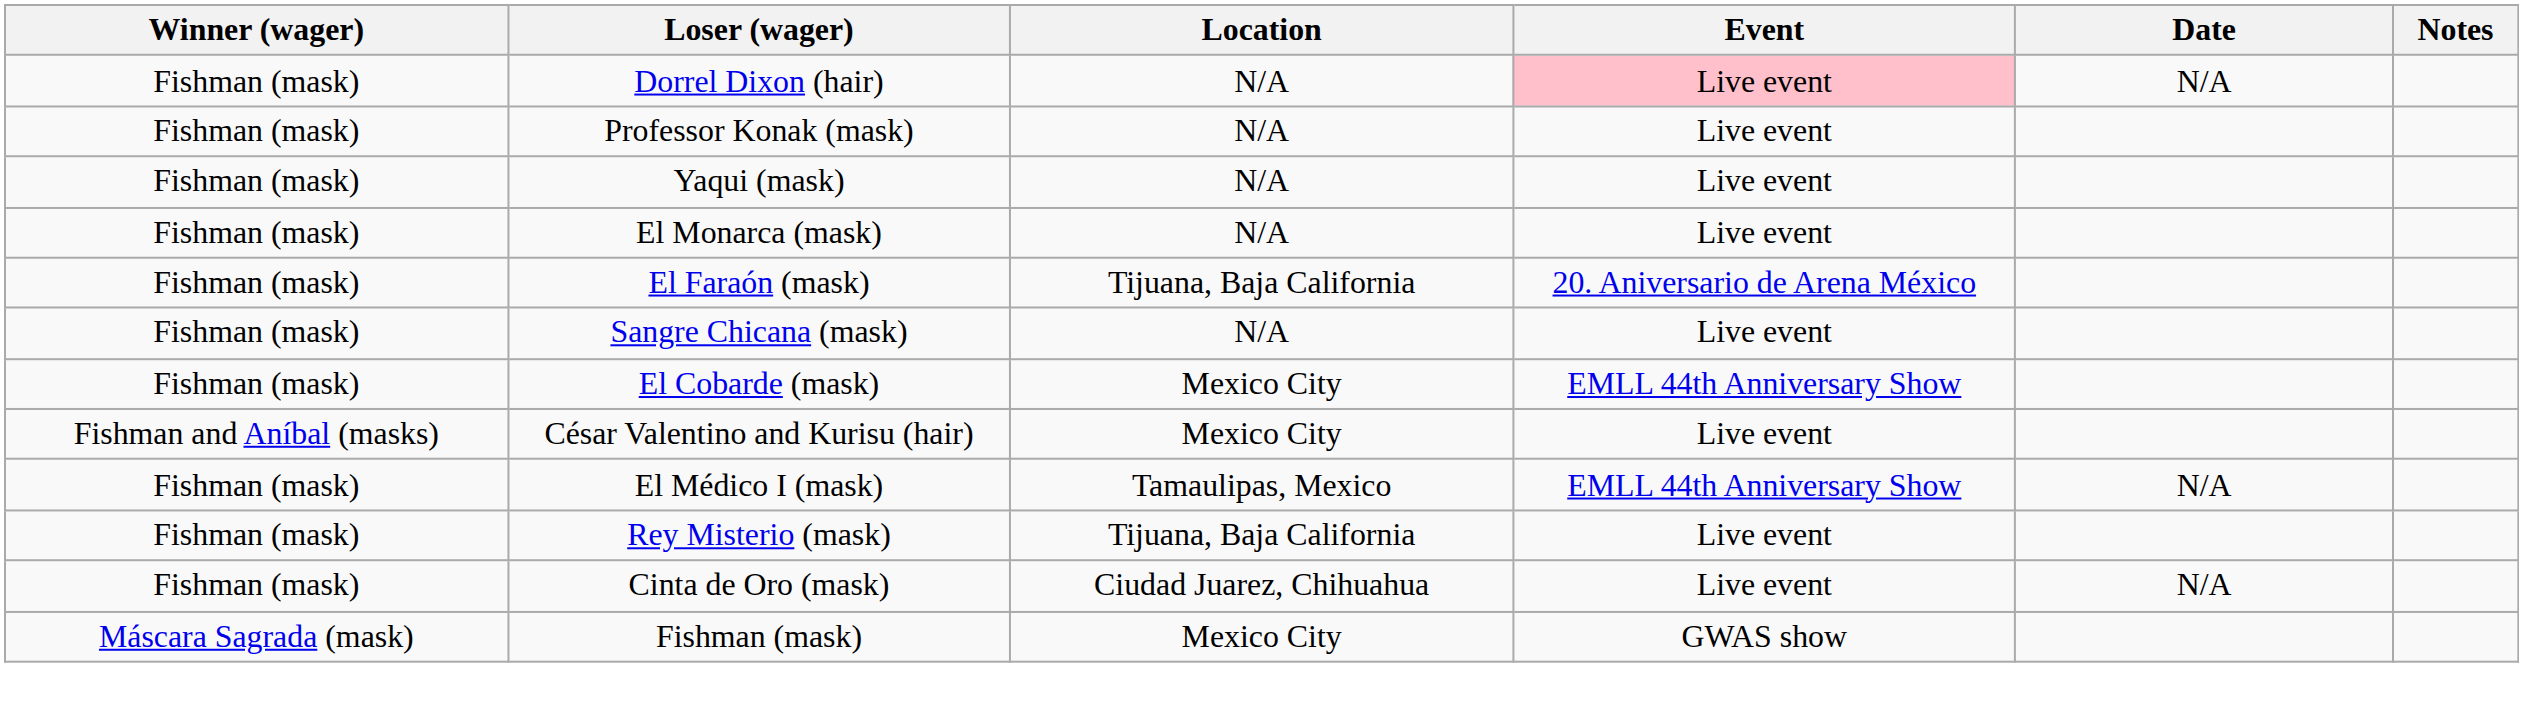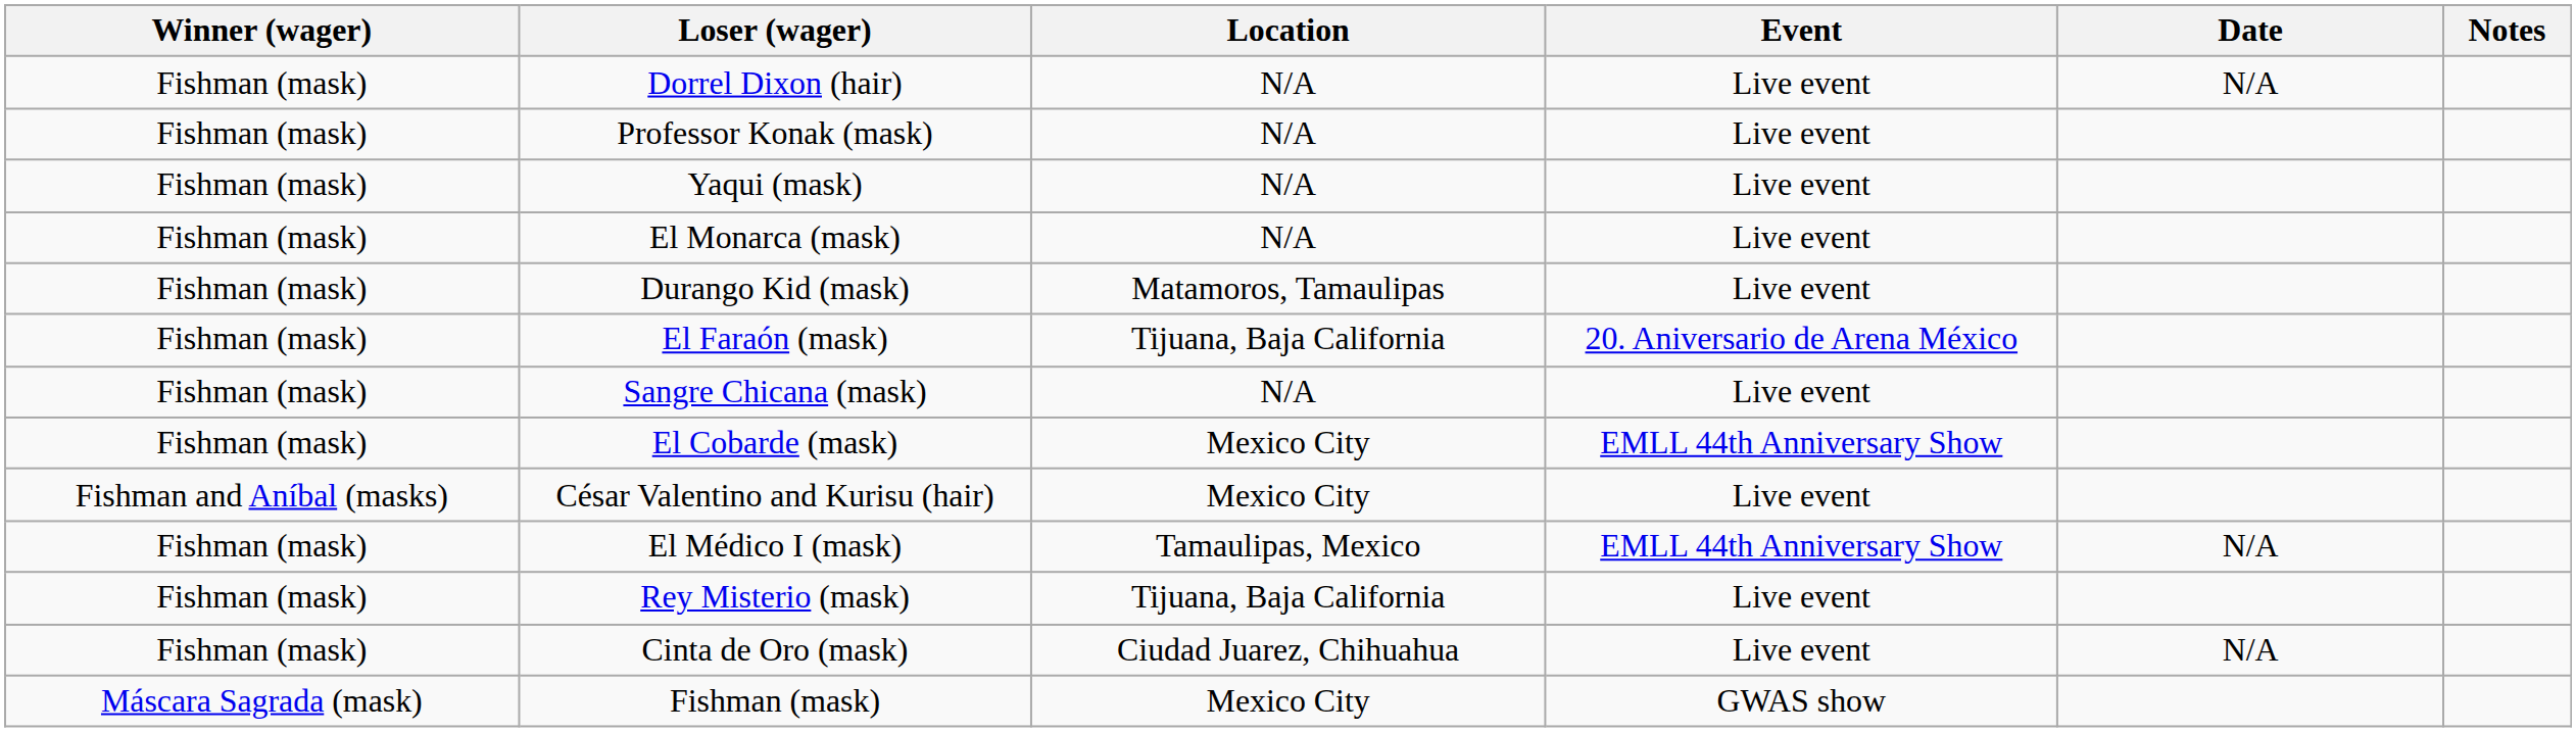 <table class="wikitable sortable" width=100%  style="text-align: center">
 <tr>
 <th width=20% scope="col">Winner (wager)</th>
 <th width=20% scope="col">Loser (wager)</th>
 <th width=20% scope="col">Location</th>
 <th width=20% scope="col">Event</th>
 <th width=15% scope="col">Date</th>
 <th class="unsortable" width=5% scope="col">Notes</th>
 </tr>
 <tr>
 <td>Fishman (mask)</td>
 <td><a href='#'>Dorrel Dixon</a> (hair)</td>
 <td>N/A</td>
-<td style="background: pink;">Live event</td>
+<td>Live event</td>
 <td>N/A</td>
 <td></td>
 </tr>
 <tr>
 <td>Fishman (mask)</td>
 <td>Professor Konak (mask)</td>
 <td>N/A</td>
 <td>Live event</td>
 <td></td>
 <td></td>
 </tr>
 <tr>
 <td>Fishman (mask)</td>
 <td>Yaqui (mask)</td>
 <td>N/A</td>
 <td>Live event</td>
 <td></td>
 <td></td>
 </tr>
 <tr>
 <td>Fishman (mask)</td>
 <td>El Monarca (mask)</td>
 <td>N/A</td>
+<td>Live event</td>
+<td></td>
+<td></td>
+</tr>
+<tr>
+<td>Fishman (mask)</td>
+<td>Durango Kid (mask)</td>
+<td>Matamoros, Tamaulipas</td>
 <td>Live event</td>
 <td></td>
 <td></td>
 </tr>
 <tr>
 <td>Fishman (mask)</td>
 <td><a href='#'>El Faraón</a> (mask)</td>
 <td>Tijuana, Baja California</td>
 <td><a href='#'>20. Aniversario de Arena México</a></td>
 <td></td>
 <td></td>
 </tr>
 <tr>
 <td>Fishman (mask)</td>
 <td><a href='#'>Sangre Chicana</a> (mask)</td>
 <td>N/A</td>
 <td>Live event</td>
 <td></td>
 <td></td>
 </tr>
 <tr>
 <td>Fishman (mask)</td>
 <td><a href='#'>El Cobarde</a> (mask)</td>
 <td>Mexico City</td>
 <td><a href='#'>EMLL 44th Anniversary Show</a></td>
 <td></td>
 <td></td>
 </tr>
 <tr>
 <td>Fishman and <a href='#'>Aníbal</a> (masks)</td>
 <td>César Valentino and Kurisu (hair)</td>
 <td>Mexico City</td>
 <td>Live event</td>
 <td></td>
 <td></td>
 </tr>
 <tr>
 <td>Fishman (mask)</td>
 <td>El Médico I (mask)</td>
 <td>Tamaulipas, Mexico</td>
 <td><a href='#'>EMLL 44th Anniversary Show</a></td>
 <td>N/A</td>
 <td></td>
 </tr>
 <tr>
 <td>Fishman (mask)</td>
 <td><a href='#'>Rey Misterio</a> (mask)</td>
 <td>Tijuana, Baja California</td>
 <td>Live event</td>
 <td></td>
 <td></td>
 </tr>
 <tr>
 <td>Fishman (mask)</td>
 <td>Cinta de Oro (mask)</td>
 <td>Ciudad Juarez, Chihuahua</td>
 <td>Live event</td>
 <td>N/A</td>
 <td></td>
 </tr>
 <tr>
 <td><a href='#'>Máscara Sagrada</a> (mask)</td>
 <td>Fishman (mask)</td>
 <td>Mexico City</td>
 <td>GWAS show</td>
 <td></td>
 <td></td>
 </tr>
 </table>
